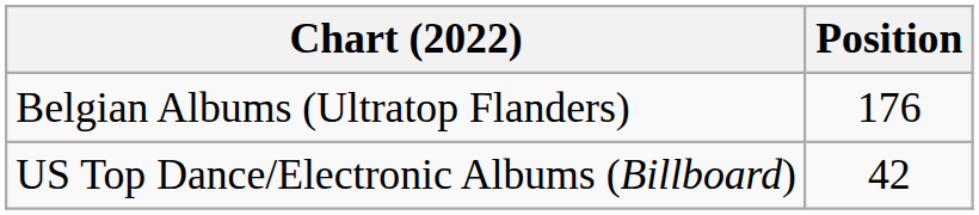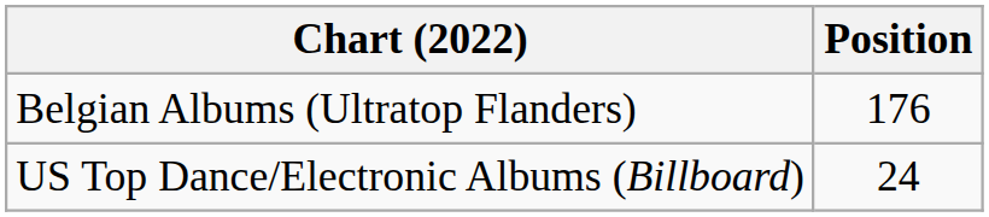 <table class="wikitable sortable">
 <tr>
 <th>Chart (2022)</th>
 <th>Position</th>
 </tr>
 <tr>
 <td>Belgian Albums (Ultratop Flanders)</td>
 <td style="text-align:center;">176</td>
 </tr>
 <tr>
 <td>US Top Dance/Electronic Albums (<em>Billboard</em>)</td>
-<td style="text-align:center;">42</td>
+<td style="text-align:center;">24</td>
 </tr>
 </table>
